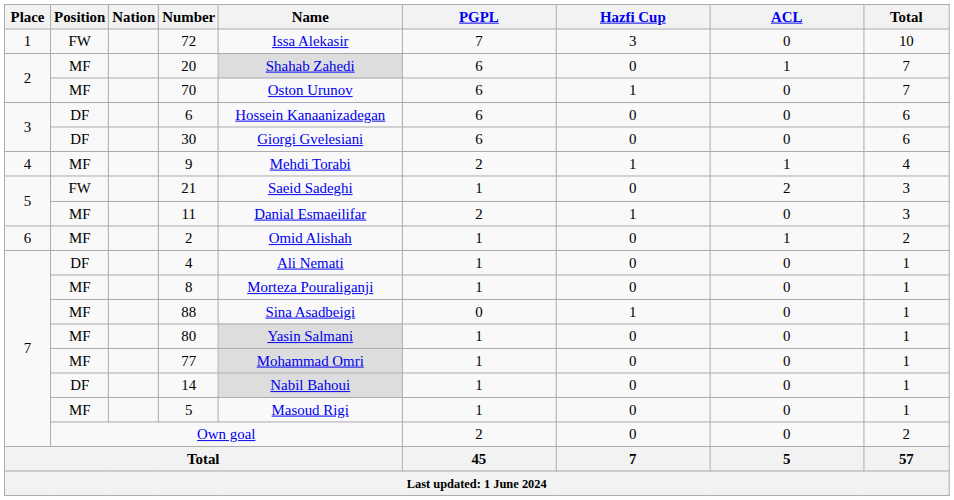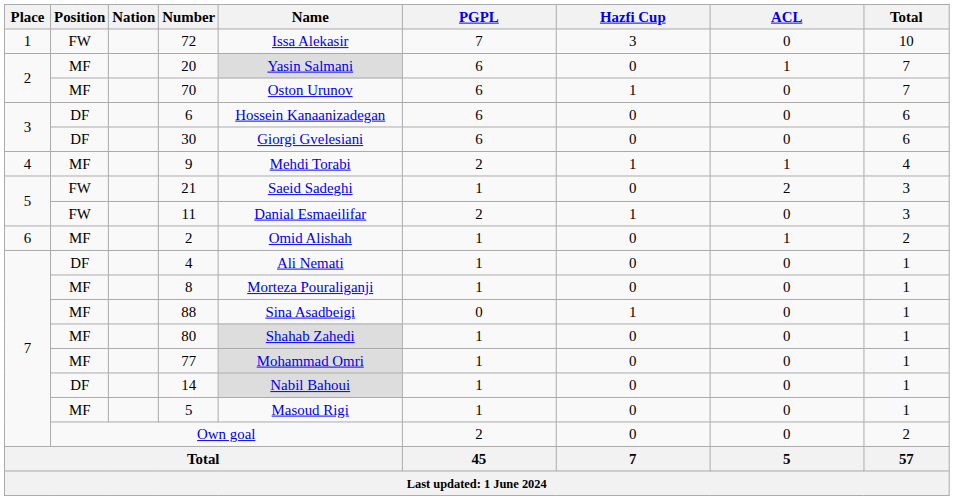 <table class="wikitable" style="font-size: 95%; text-align: center;">
 <tr>
 <th width=40>Place</th>
 <th width=40>Position</th>
 <th width=40>Nation</th>
 <th width=40>Number</th>
 <th width=180>Name</th>
 <th width=150><a href='#'>PGPL</a></th>
 <th width=150><a href='#'>Hazfi Cup</a></th>
 <th width=150><a href='#'>ACL</a></th>
 <th width=80>Total</th>
 </tr>
 <tr>
 <td>1</td>
 <td>FW</td>
 <td></td>
 <td>72</td>
 <td><a href='#'>Issa Alekasir</a></td>
 <td>7</td>
 <td>3</td>
 <td>0</td>
 <td>10</td>
 </tr>
 <tr>
 <td rowspan="2">2</td>
 <td>MF</td>
 <td></td>
 <td>20</td>
-<td style="background:#ddd;"><a href='#'>Shahab Zahedi</a></td>
+<td style="background:#ddd;"><a href='#'>Yasin Salmani</a></td>
 <td>6</td>
 <td>0</td>
 <td>1</td>
 <td>7</td>
 </tr>
 <tr>
 <td>MF</td>
 <td></td>
 <td>70</td>
 <td><a href='#'>Oston Urunov</a></td>
 <td>6</td>
 <td>1</td>
 <td>0</td>
 <td>7</td>
 </tr>
 <tr>
 <td rowspan="2">3</td>
 <td>DF</td>
 <td></td>
 <td>6</td>
 <td><a href='#'>Hossein Kanaanizadegan</a></td>
 <td>6</td>
 <td>0</td>
 <td>0</td>
 <td>6</td>
 </tr>
 <tr>
 <td>DF</td>
 <td></td>
 <td>30</td>
 <td><a href='#'>Giorgi Gvelesiani</a></td>
 <td>6</td>
 <td>0</td>
 <td>0</td>
 <td>6</td>
 </tr>
 <tr>
 <td>4</td>
 <td>MF</td>
 <td></td>
 <td>9</td>
 <td><a href='#'>Mehdi Torabi</a></td>
 <td>2</td>
 <td>1</td>
 <td>1</td>
 <td>4</td>
 </tr>
 <tr>
 <td rowspan="2">5</td>
 <td>FW</td>
 <td></td>
 <td>21</td>
 <td><a href='#'>Saeid Sadeghi</a></td>
 <td>1</td>
 <td>0</td>
 <td>2</td>
 <td>3</td>
 </tr>
 <tr>
-<td>MF</td>
+<td>FW</td>
 <td></td>
 <td>11</td>
 <td><a href='#'>Danial Esmaeilifar</a></td>
 <td>2</td>
 <td>1</td>
 <td>0</td>
 <td>3</td>
 </tr>
 <tr>
 <td>6</td>
 <td>MF</td>
 <td></td>
 <td>2</td>
 <td><a href='#'>Omid Alishah</a></td>
 <td>1</td>
 <td>0</td>
 <td>1</td>
 <td>2</td>
 </tr>
 <tr>
 <td rowspan="8">7</td>
 <td>DF</td>
 <td></td>
 <td>4</td>
 <td><a href='#'>Ali Nemati</a></td>
 <td>1</td>
 <td>0</td>
 <td>0</td>
 <td>1</td>
 </tr>
 <tr>
 <td>MF</td>
 <td></td>
 <td>8</td>
 <td><a href='#'>Morteza Pouraliganji</a></td>
 <td>1</td>
 <td>0</td>
 <td>0</td>
 <td>1</td>
 </tr>
 <tr>
 <td>MF</td>
 <td></td>
 <td>88</td>
 <td><a href='#'>Sina Asadbeigi</a></td>
 <td>0</td>
 <td>1</td>
 <td>0</td>
 <td>1</td>
 </tr>
 <tr>
 <td>MF</td>
 <td></td>
 <td>80</td>
-<td style="background:#ddd;"><a href='#'>Yasin Salmani</a></td>
+<td style="background:#ddd;"><a href='#'>Shahab Zahedi</a></td>
 <td>1</td>
 <td>0</td>
 <td>0</td>
 <td>1</td>
 </tr>
 <tr>
 <td>MF</td>
 <td></td>
 <td>77</td>
 <td style="background:#ddd;"><a href='#'>Mohammad Omri</a></td>
 <td>1</td>
 <td>0</td>
 <td>0</td>
 <td>1</td>
 </tr>
 <tr>
 <td>DF</td>
 <td></td>
 <td>14</td>
 <td style="background:#ddd;"><a href='#'>Nabil Bahoui</a></td>
 <td>1</td>
 <td>0</td>
 <td>0</td>
 <td>1</td>
 </tr>
 <tr>
 <td>MF</td>
 <td></td>
 <td>5</td>
 <td><a href='#'>Masoud Rigi</a></td>
 <td>1</td>
 <td>0</td>
 <td>0</td>
 <td>1</td>
 </tr>
 <tr>
 <td colspan=4><a href='#'>Own goal</a></td>
 <td>2</td>
 <td>0</td>
 <td>0</td>
 <td>2</td>
 </tr>
 <tr>
 <th colspan="5">Total</th>
 <th>45</th>
 <th>7</th>
 <th>5</th>
 <th>57</th>
 </tr>
 <tr style="text-align:left; background:#dcdcdc;">
 <th colspan="20"><small>Last updated: 1 June 2024 </small></th>
 </tr>
 </table>
